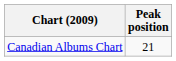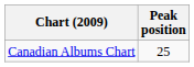 <table class="wikitable sortable">
 <tr>
 <th align="left">Chart (2009)</th>
 <th align="left">Peak<br>position</th>
 </tr>
 <tr>
 <td align="left"><a href='#'>Canadian Albums Chart</a></td>
-<td style="text-align:center;">21</td>
+<td style="text-align:center;">25</td>
 </tr>
 </table>
